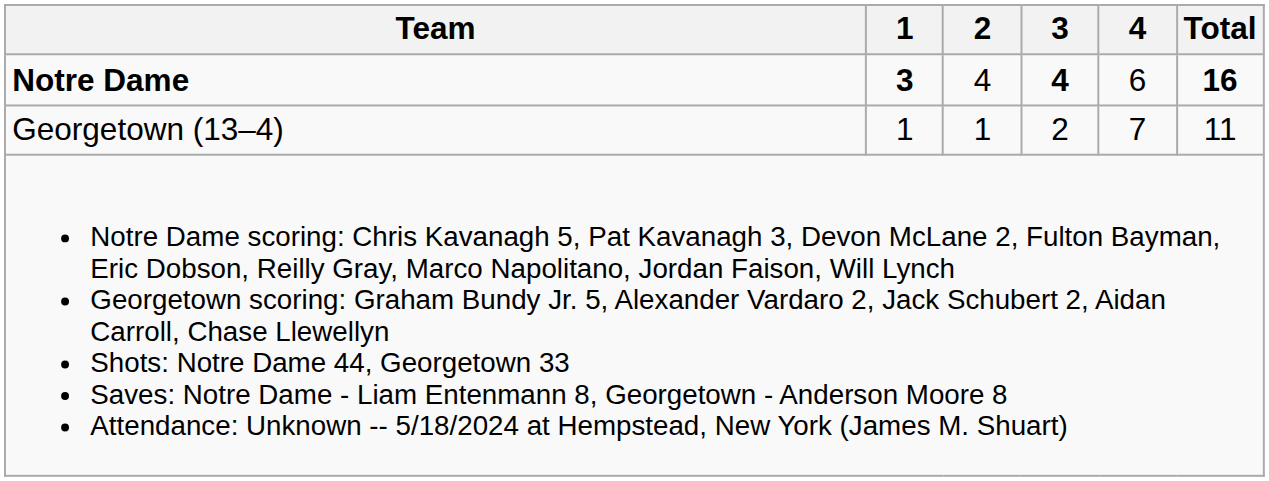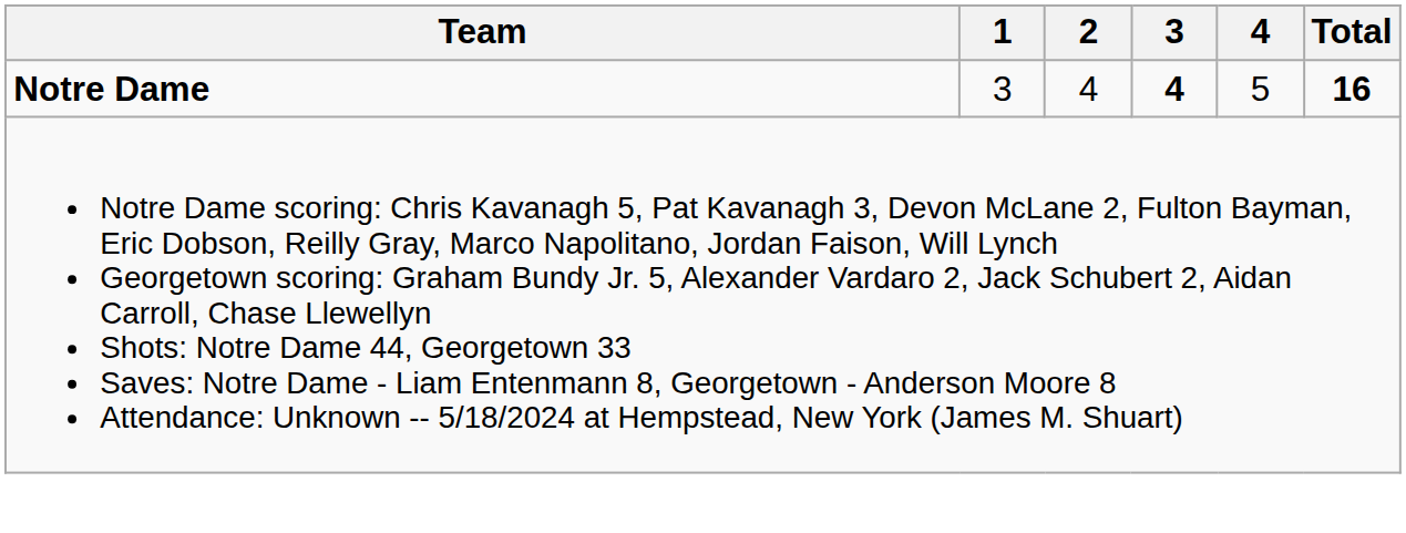 <table class="wikitable" style="text-align:center; max-width:40em">
 <tr>
 <th>Team</th>
 <th style="width:2em">1</th>
 <th style="width:2em">2</th>
 <th style="width:2em">3</th>
 <th style="width:2em">4</th>
 <th style="width:2em">Total</th>
 </tr>
 <tr>
 <td style="text-align:left"><strong>Notre Dame</strong></td>
-<td><strong>3</strong></td>
+<td>3</td>
 <td>4</td>
 <td><strong>4</strong></td>
-<td>6</td>
+<td>5</td>
 <td><strong>16</strong></td>
-</tr>
-<tr>
-<td style="text-align:left">Georgetown (13–4)</td>
-<td>1</td>
-<td>1</td>
-<td>2</td>
-<td>7</td>
-<td>11</td>
 </tr>
 <tr>
 <td colspan=6 style="text-align:left; font-size:88%;"><br><ul><li>Notre Dame scoring: Chris Kavanagh 5, Pat Kavanagh 3, Devon McLane 2, Fulton Bayman, Eric Dobson, Reilly Gray, Marco Napolitano, Jordan Faison, Will Lynch</li><li>Georgetown scoring: Graham Bundy Jr. 5, Alexander Vardaro 2, 	Jack Schubert 2, Aidan Carroll, Chase Llewellyn</li><li>Shots: Notre Dame 44, Georgetown 33</li><li>Saves: Notre Dame - Liam Entenmann 8, Georgetown - Anderson Moore 8</li><li>Attendance: Unknown -- 5/18/2024 at Hempstead, New York (James M. Shuart)</li></ul></td>
 </tr>
 </table>
